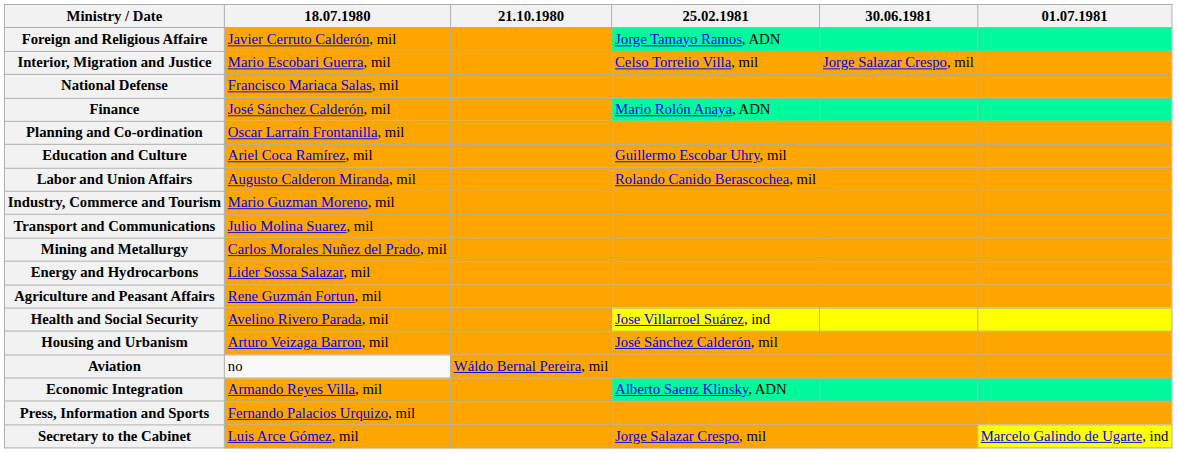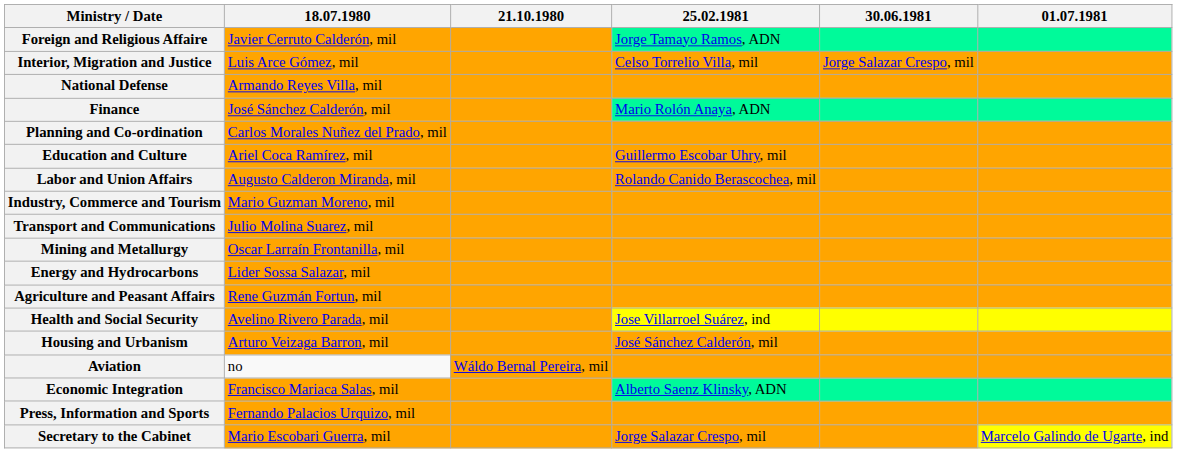 <table class="wikitable">
 <tr>
 <th>Ministry / Date</th>
 <th>18.07.1980</th>
 <th>21.10.1980</th>
 <th>25.02.1981</th>
 <th>30.06.1981</th>
 <th>01.07.1981</th>
 </tr>
 <tr>
 <th>Foreign and Religious Affaire</th>
 <td style="background-color: #FFA500;"><a href='#'>Javier Cerruto Calderón</a>, mil</td>
 <td style="background-color: #FFA500;"></td>
 <td style="background-color: #00FA9A;"><a href='#'>Jorge Tamayo Ramos</a>, ADN</td>
 <td style="background-color: #00FA9A;"></td>
 <td style="background-color: #00FA9A;"></td>
 </tr>
 <tr>
 <th>Interior, Migration and Justice</th>
-<td style="background-color: #FFA500;"><a href='#'>Mario Escobari Guerra</a>, mil</td>
+<td style="background-color: #FFA500;"><a href='#'>Luis Arce Gómez</a>, mil</td>
 <td style="background-color: #FFA500;"></td>
 <td style="background-color: #FFA500;"><a href='#'>Celso Torrelio Villa</a>, mil</td>
 <td style="background-color: #FFA500;"><a href='#'>Jorge Salazar Crespo</a>, mil</td>
 <td style="background-color: #FFA500;"></td>
 </tr>
 <tr>
 <th>National Defense</th>
-<td style="background-color: #FFA500;"><a href='#'>Francisco Mariaca Salas</a>, mil</td>
+<td style="background-color: #FFA500;"><a href='#'>Armando Reyes Villa</a>, mil</td>
 <td style="background-color: #FFA500;"></td>
 <td style="background-color: #FFA500;"></td>
 <td style="background-color: #FFA500;"></td>
 <td style="background-color: #FFA500;"></td>
 </tr>
 <tr>
 <th>Finance</th>
 <td style="background-color: #FFA500;"><a href='#'>José Sánchez Calderón</a>, mil</td>
 <td style="background-color: #FFA500;"></td>
 <td style="background-color: #00FA9A;"><a href='#'>Mario Rolón Anaya</a>, ADN</td>
 <td style="background-color: #00FA9A;"></td>
 <td style="background-color: #00FA9A;"></td>
 </tr>
 <tr>
 <th>Planning and Co-ordination</th>
-<td style="background-color: #FFA500;"><a href='#'>Oscar Larraín Frontanilla</a>, mil</td>
+<td style="background-color: #FFA500;"><a href='#'>Carlos Morales Nuñez del Prado</a>, mil</td>
 <td style="background-color: #FFA500;"></td>
 <td style="background-color: #FFA500;"></td>
 <td style="background-color: #FFA500;"></td>
 <td style="background-color: #FFA500;"></td>
 </tr>
 <tr>
 <th>Education and Culture</th>
 <td style="background-color: #FFA500;"><a href='#'>Ariel Coca Ramírez</a>, mil</td>
 <td style="background-color: #FFA500;"></td>
 <td style="background-color: #FFA500;"><a href='#'>Guillermo Escobar Uhry</a>, mil</td>
 <td style="background-color: #FFA500;"></td>
 <td style="background-color: #FFA500;"></td>
 </tr>
 <tr>
 <th>Labor and Union Affairs</th>
 <td style="background-color: #FFA500;"><a href='#'>Augusto Calderon Miranda</a>, mil</td>
 <td style="background-color: #FFA500;"></td>
 <td style="background-color: #FFA500;"><a href='#'>Rolando Canido Berascochea</a>, mil</td>
 <td style="background-color: #FFA500;"></td>
 <td style="background-color: #FFA500;"></td>
 </tr>
 <tr>
 <th>Industry, Commerce and Tourism</th>
 <td style="background-color: #FFA500;"><a href='#'>Mario Guzman Moreno</a>, mil</td>
 <td style="background-color: #FFA500;"></td>
 <td style="background-color: #FFA500;"></td>
 <td style="background-color: #FFA500;"></td>
 <td style="background-color: #FFA500;"></td>
 </tr>
 <tr>
 <th>Transport and Communications</th>
 <td style="background-color: #FFA500;"><a href='#'>Julio Molina Suarez</a>, mil</td>
 <td style="background-color: #FFA500;"></td>
 <td style="background-color: #FFA500;"></td>
 <td style="background-color: #FFA500;"></td>
 <td style="background-color: #FFA500;"></td>
 </tr>
 <tr>
 <th>Mining and Metallurgy</th>
-<td style="background-color: #FFA500;"><a href='#'>Carlos Morales Nuñez del Prado</a>, mil</td>
+<td style="background-color: #FFA500;"><a href='#'>Oscar Larraín Frontanilla</a>, mil</td>
 <td style="background-color: #FFA500;"></td>
 <td style="background-color: #FFA500;"></td>
 <td style="background-color: #FFA500;"></td>
 <td style="background-color: #FFA500;"></td>
 </tr>
 <tr>
 <th>Energy and Hydrocarbons</th>
 <td style="background-color: #FFA500;"><a href='#'>Lider Sossa Salazar</a>, mil</td>
 <td style="background-color: #FFA500;"></td>
 <td style="background-color: #FFA500;"></td>
 <td style="background-color: #FFA500;"></td>
 <td style="background-color: #FFA500;"></td>
 </tr>
 <tr>
 <th>Agriculture and Peasant Affairs</th>
 <td style="background-color: #FFA500;"><a href='#'>Rene Guzmán Fortun</a>, mil</td>
 <td style="background-color: #FFA500;"></td>
 <td style="background-color: #FFA500;"></td>
 <td style="background-color: #FFA500;"></td>
 <td style="background-color: #FFA500;"></td>
 </tr>
 <tr>
 <th>Health and Social Security</th>
 <td style="background-color: #FFA500;"><a href='#'>Avelino Rivero Parada</a>, mil</td>
 <td style="background-color: #FFA500;"></td>
 <td style="background-color: #FFFF00;"><a href='#'>Jose Villarroel Suárez</a>, ind</td>
 <td style="background-color: #FFFF00;"></td>
 <td style="background-color: #FFFF00;"></td>
 </tr>
 <tr>
 <th>Housing and Urbanism</th>
 <td style="background-color: #FFA500;"><a href='#'>Arturo Veizaga Barron</a>, mil</td>
 <td style="background-color: #FFA500;"></td>
 <td style="background-color: #FFA500;"><a href='#'>José Sánchez Calderón</a>, mil</td>
 <td style="background-color: #FFA500;"></td>
 <td style="background-color: #FFA500;"></td>
 </tr>
 <tr>
 <th>Aviation</th>
 <td>no</td>
 <td style="background-color: #FFA500;"><a href='#'>Wáldo Bernal Pereira</a>, mil</td>
 <td style="background-color: #FFA500;"></td>
 <td style="background-color: #FFA500;"></td>
 <td style="background-color: #FFA500;"></td>
 </tr>
 <tr>
 <th>Economic Integration</th>
-<td style="background-color: #FFA500;"><a href='#'>Armando Reyes Villa</a>, mil</td>
+<td style="background-color: #FFA500;"><a href='#'>Francisco Mariaca Salas</a>, mil</td>
 <td style="background-color: #FFA500;"></td>
 <td style="background-color: #00FA9A;"><a href='#'>Alberto Saenz Klinsky</a>, ADN</td>
 <td style="background-color: #00FA9A;"></td>
 <td style="background-color: #00FA9A;"></td>
 </tr>
 <tr>
 <th>Press, Information and Sports</th>
 <td style="background-color: #FFA500;"><a href='#'>Fernando Palacios Urquizo</a>, mil</td>
 <td style="background-color: #FFA500;"></td>
 <td style="background-color: #FFA500;"></td>
 <td style="background-color: #FFA500;"></td>
 <td style="background-color: #FFA500;"></td>
 </tr>
 <tr>
 <th>Secretary to the Cabinet</th>
-<td style="background-color: #FFA500;"><a href='#'>Luis Arce Gómez</a>, mil</td>
+<td style="background-color: #FFA500;"><a href='#'>Mario Escobari Guerra</a>, mil</td>
 <td style="background-color: #FFA500;"></td>
 <td style="background-color: #FFA500;"><a href='#'>Jorge Salazar Crespo</a>, mil</td>
 <td style="background-color: #FFA500;"></td>
 <td style="background-color: #FFFF00;"><a href='#'>Marcelo Galindo de Ugarte</a>, ind</td>
 </tr>
 </table>
